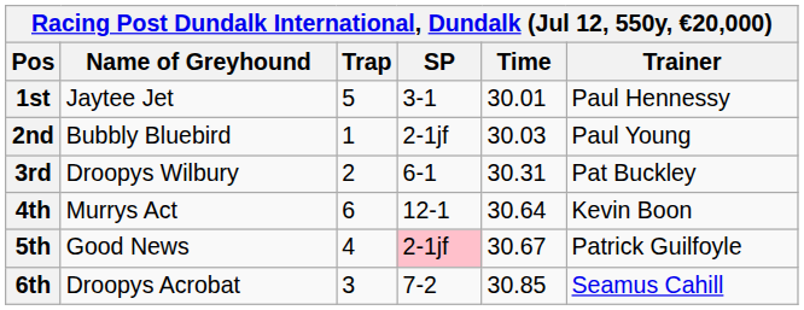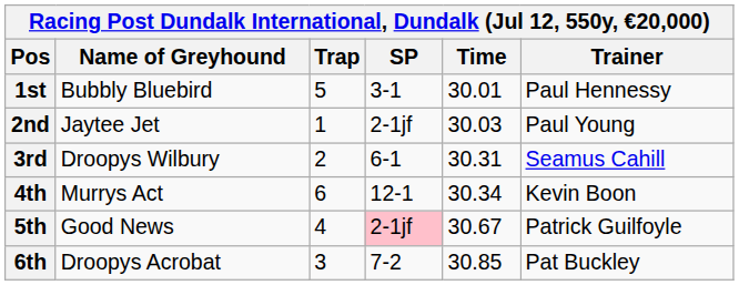 <table class="wikitable">
 <tr>
 <th colspan="6"><a href='#'>Racing Post Dundalk International</a>, <a href='#'>Dundalk</a> (Jul 12, 550y, €20,000)</th>
 </tr>
 <tr>
 <th width=30>Pos</th>
 <th width=180>Name of Greyhound</th>
 <th width=30>Trap</th>
 <th width=50>SP</th>
 <th width=50>Time</th>
 <th width=150>Trainer</th>
 </tr>
 <tr>
 <th>1st</th>
-<td>Jaytee Jet </td>
+<td>Bubbly Bluebird</td>
 <td>5</td>
 <td>3-1</td>
 <td>30.01</td>
 <td>Paul Hennessy</td>
 </tr>
 <tr>
 <th>2nd</th>
-<td>Bubbly Bluebird</td>
+<td>Jaytee Jet </td>
 <td>1</td>
 <td>2-1jf</td>
 <td>30.03</td>
 <td>Paul Young</td>
 </tr>
 <tr>
 <th>3rd</th>
 <td>Droopys Wilbury</td>
 <td>2</td>
 <td>6-1</td>
 <td>30.31</td>
-<td>Pat Buckley</td>
+<td><a href='#'>Seamus Cahill</a></td>
 </tr>
 <tr>
 <th>4th</th>
 <td>Murrys Act</td>
 <td>6</td>
 <td>12-1</td>
-<td>30.64</td>
+<td>30.34</td>
 <td>Kevin Boon</td>
 </tr>
 <tr>
 <th>5th</th>
 <td>Good News</td>
 <td>4</td>
 <td style="background: pink;">2-1jf</td>
 <td>30.67</td>
 <td>Patrick Guilfoyle</td>
 </tr>
 <tr>
 <th>6th</th>
 <td>Droopys Acrobat</td>
 <td>3</td>
 <td>7-2</td>
 <td>30.85</td>
-<td><a href='#'>Seamus Cahill</a></td>
+<td>Pat Buckley</td>
 </tr>
 </table>
